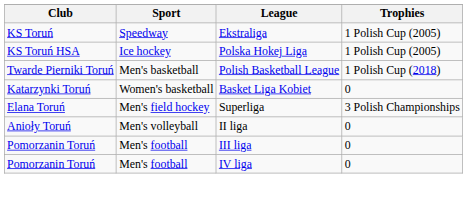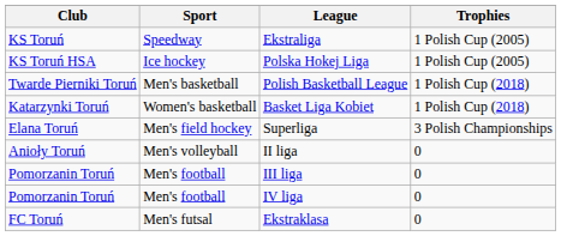 <table class="wikitable sortable">
 <tr>
 </tr>
 <tr>
 <th>Club</th>
 <th>Sport</th>
 <th>League</th>
 <th>Trophies</th>
 </tr>
 <tr>
 <td><a href='#'>KS Toruń</a></td>
 <td><a href='#'>Speedway</a></td>
 <td><a href='#'>Ekstraliga</a></td>
 <td>1 Polish Cup (2005)</td>
 </tr>
 <tr>
 <td><a href='#'>KS Toruń HSA</a></td>
 <td><a href='#'>Ice hockey</a></td>
 <td><a href='#'>Polska Hokej Liga</a></td>
 <td>1 Polish Cup (2005)</td>
 </tr>
 <tr>
 <td><a href='#'>Twarde Pierniki Toruń</a></td>
 <td>Men's basketball</td>
 <td><a href='#'>Polish Basketball League</a></td>
 <td>1 Polish Cup (<a href='#'>2018</a>)</td>
 </tr>
 <tr>
 <td><a href='#'>Katarzynki Toruń</a></td>
 <td>Women's basketball</td>
 <td><a href='#'>Basket Liga Kobiet</a></td>
-<td>0</td>
+<td>1 Polish Cup (<a href='#'>2018</a>)</td>
 </tr>
 <tr>
 <td><a href='#'>Elana Toruń</a></td>
 <td>Men's <a href='#'>field hockey</a></td>
 <td>Superliga</td>
 <td>3 Polish Championships</td>
 </tr>
 <tr>
 <td><a href='#'>Anioły Toruń</a></td>
 <td>Men's volleyball</td>
 <td>II liga</td>
 <td>0</td>
 </tr>
 <tr>
 <td><a href='#'>Pomorzanin Toruń</a></td>
 <td>Men's <a href='#'>football</a></td>
 <td><a href='#'>III liga</a></td>
 <td>0</td>
 </tr>
 <tr>
 <td><a href='#'>Pomorzanin Toruń</a></td>
 <td>Men's <a href='#'>football</a></td>
 <td><a href='#'>IV liga</a></td>
 <td>0</td>
 </tr>
+<tr>
+<td><a href='#'>FC Toruń</a></td>
+<td>Men's futsal</td>
+<td><a href='#'>Ekstraklasa</a></td>
+<td>0</td>
+</tr>
 </table>
